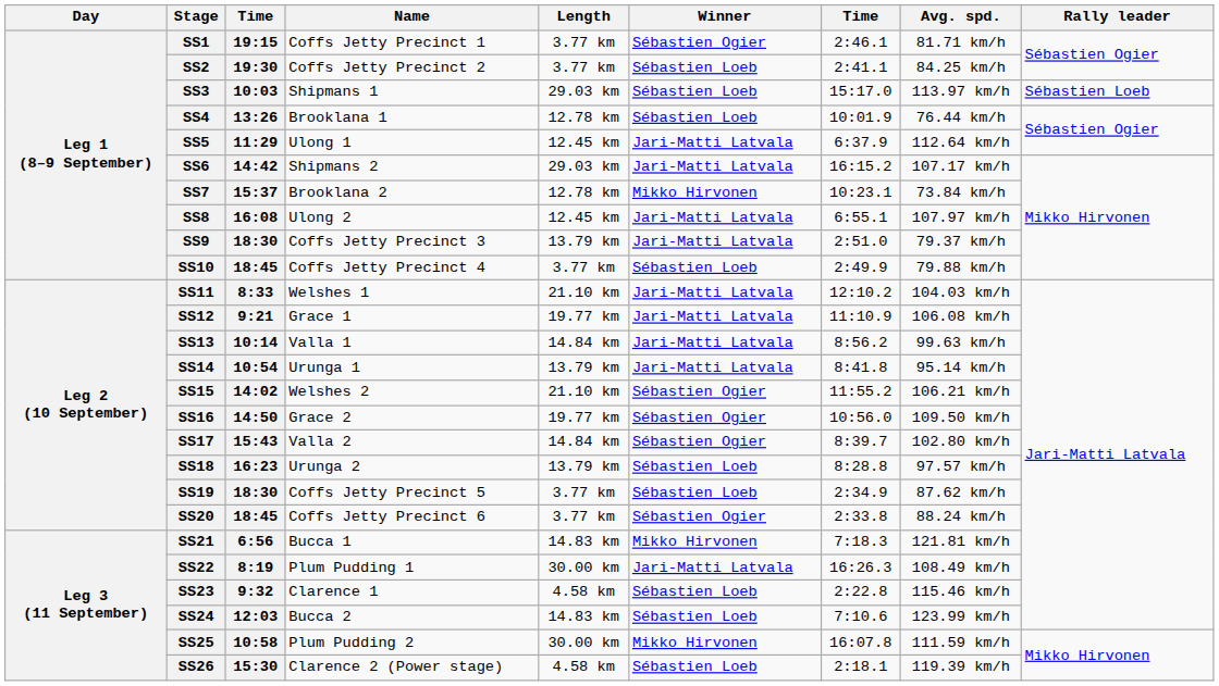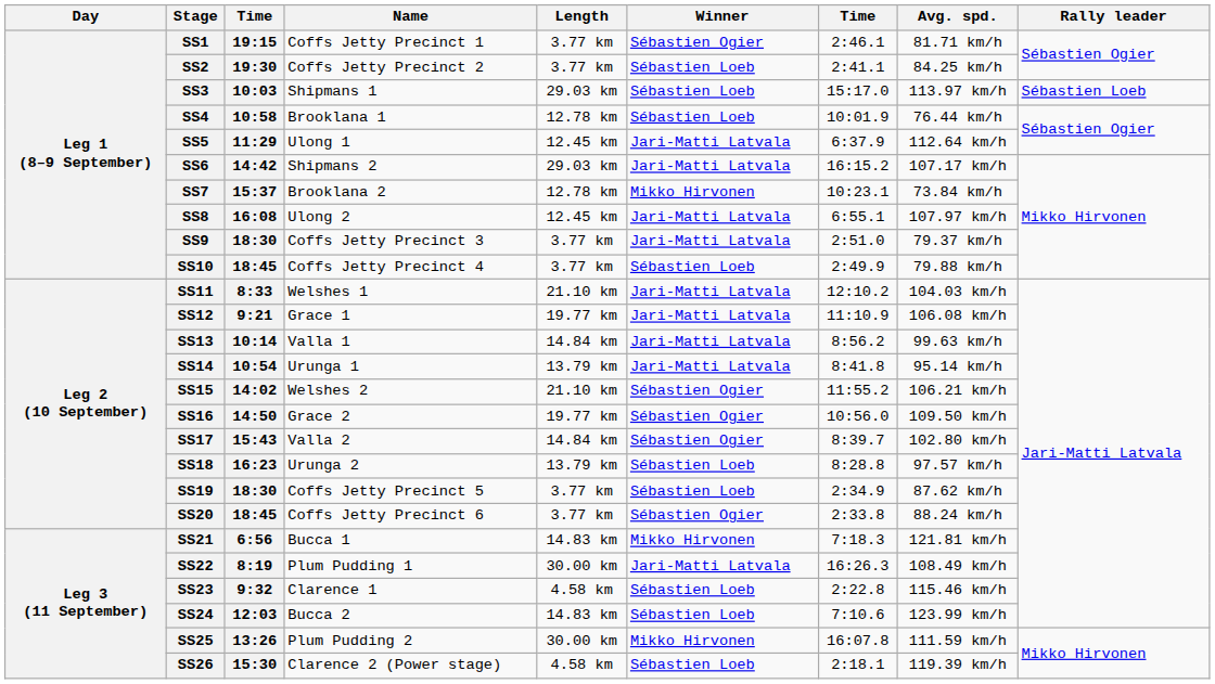 <table class="wikitable" width=100% style="text-align: center; font-size: 90%; max-width: 950px;">
 <tr>
 <th>Day</th>
 <th>Stage</th>
 <th>Time</th>
 <th>Name</th>
 <th>Length</th>
 <th>Winner</th>
 <th>Time</th>
 <th>Avg. spd.</th>
 <th>Rally leader</th>
 </tr>
 <tr>
 <th rowspan=10>Leg 1<br>(8–9 September)</th>
 <th>SS1</th>
 <th>19:15</th>
 <td align=left>Coffs Jetty Precinct 1</td>
 <td>3.77 km</td>
 <td align=left> <a href='#'>Sébastien Ogier</a></td>
 <td>2:46.1</td>
 <td>81.71 km/h</td>
 <td align=left rowspan=2> <a href='#'>Sébastien Ogier</a></td>
 </tr>
 <tr>
 <th>SS2</th>
 <th>19:30</th>
 <td align=left>Coffs Jetty Precinct 2</td>
 <td>3.77 km</td>
 <td align=left> <a href='#'>Sébastien Loeb</a></td>
 <td>2:41.1</td>
 <td>84.25 km/h</td>
 </tr>
 <tr>
 <th>SS3</th>
 <th>10:03</th>
 <td align=left>Shipmans 1</td>
 <td>29.03 km</td>
 <td align=left> <a href='#'>Sébastien Loeb</a></td>
 <td>15:17.0</td>
 <td>113.97 km/h</td>
 <td align=left> <a href='#'>Sébastien Loeb</a></td>
 </tr>
 <tr>
 <th>SS4</th>
-<th>13:26</th>
+<th>10:58</th>
 <td align=left>Brooklana 1</td>
 <td>12.78 km</td>
 <td align=left> <a href='#'>Sébastien Loeb</a></td>
 <td>10:01.9</td>
 <td>76.44 km/h</td>
 <td align=left rowspan=2> <a href='#'>Sébastien Ogier</a></td>
 </tr>
 <tr>
 <th>SS5</th>
 <th>11:29</th>
 <td align=left>Ulong 1</td>
 <td>12.45 km</td>
 <td align=left> <a href='#'>Jari-Matti Latvala</a></td>
 <td>6:37.9</td>
 <td>112.64 km/h</td>
 </tr>
 <tr>
 <th>SS6</th>
 <th>14:42</th>
 <td align=left>Shipmans 2</td>
 <td>29.03 km</td>
 <td align=left> <a href='#'>Jari-Matti Latvala</a></td>
 <td>16:15.2</td>
 <td>107.17 km/h</td>
 <td align=left rowspan=5> <a href='#'>Mikko Hirvonen</a></td>
 </tr>
 <tr>
 <th>SS7</th>
 <th>15:37</th>
 <td align=left>Brooklana 2</td>
 <td>12.78 km</td>
 <td align=left> <a href='#'>Mikko Hirvonen</a></td>
 <td>10:23.1</td>
 <td>73.84 km/h</td>
 </tr>
 <tr>
 <th>SS8</th>
 <th>16:08</th>
 <td align=left>Ulong 2</td>
 <td>12.45 km</td>
 <td align=left> <a href='#'>Jari-Matti Latvala</a></td>
 <td>6:55.1</td>
 <td>107.97 km/h</td>
 </tr>
 <tr>
 <th>SS9</th>
 <th>18:30</th>
 <td align=left>Coffs Jetty Precinct 3</td>
-<td>13.79 km</td>
+<td>3.77 km</td>
 <td align=left> <a href='#'>Jari-Matti Latvala</a></td>
 <td>2:51.0</td>
 <td>79.37 km/h</td>
 </tr>
 <tr>
 <th>SS10</th>
 <th>18:45</th>
 <td align=left>Coffs Jetty Precinct 4</td>
 <td>3.77 km</td>
 <td align=left> <a href='#'>Sébastien Loeb</a></td>
 <td>2:49.9</td>
 <td>79.88 km/h</td>
 </tr>
 <tr>
 <th rowspan=10>Leg 2<br>(10 September)</th>
 <th>SS11</th>
 <th>8:33</th>
 <td align=left>Welshes 1</td>
 <td>21.10 km</td>
 <td align=left> <a href='#'>Jari-Matti Latvala</a></td>
 <td>12:10.2</td>
 <td>104.03 km/h</td>
 <td align=left rowspan=14> <a href='#'>Jari-Matti Latvala</a></td>
 </tr>
 <tr>
 <th>SS12</th>
 <th>9:21</th>
 <td align=left>Grace 1</td>
 <td>19.77 km</td>
 <td align=left> <a href='#'>Jari-Matti Latvala</a></td>
 <td>11:10.9</td>
 <td>106.08 km/h</td>
 </tr>
 <tr>
 <th>SS13</th>
 <th>10:14</th>
 <td align=left>Valla 1</td>
 <td>14.84 km</td>
 <td align=left> <a href='#'>Jari-Matti Latvala</a></td>
 <td>8:56.2</td>
 <td>99.63 km/h</td>
 </tr>
 <tr>
 <th>SS14</th>
 <th>10:54</th>
 <td align=left>Urunga 1</td>
 <td>13.79 km</td>
 <td align=left> <a href='#'>Jari-Matti Latvala</a></td>
 <td>8:41.8</td>
 <td>95.14 km/h</td>
 </tr>
 <tr>
 <th>SS15</th>
 <th>14:02</th>
 <td align=left>Welshes 2</td>
 <td>21.10 km</td>
 <td align=left> <a href='#'>Sébastien Ogier</a></td>
 <td>11:55.2</td>
 <td>106.21 km/h</td>
 </tr>
 <tr>
 <th>SS16</th>
 <th>14:50</th>
 <td align=left>Grace 2</td>
 <td>19.77 km</td>
 <td align=left> <a href='#'>Sébastien Ogier</a></td>
 <td>10:56.0</td>
 <td>109.50 km/h</td>
 </tr>
 <tr>
 <th>SS17</th>
 <th>15:43</th>
 <td align=left>Valla 2</td>
 <td>14.84 km</td>
 <td align=left> <a href='#'>Sébastien Ogier</a></td>
 <td>8:39.7</td>
 <td>102.80 km/h</td>
 </tr>
 <tr>
 <th>SS18</th>
 <th>16:23</th>
 <td align=left>Urunga 2</td>
 <td>13.79 km</td>
 <td align=left> <a href='#'>Sébastien Loeb</a></td>
 <td>8:28.8</td>
 <td>97.57 km/h</td>
 </tr>
 <tr>
 <th>SS19</th>
 <th>18:30</th>
 <td align=left>Coffs Jetty Precinct 5</td>
 <td>3.77 km</td>
 <td align=left> <a href='#'>Sébastien Loeb</a></td>
 <td>2:34.9</td>
 <td>87.62 km/h</td>
 </tr>
 <tr>
 <th>SS20</th>
 <th>18:45</th>
 <td align=left>Coffs Jetty Precinct 6</td>
 <td>3.77 km</td>
 <td align=left> <a href='#'>Sébastien Ogier</a></td>
 <td>2:33.8</td>
 <td>88.24 km/h</td>
 </tr>
 <tr>
 <th rowspan=6>Leg 3<br>(11 September)</th>
 <th>SS21</th>
 <th>6:56</th>
 <td align=left>Bucca 1</td>
 <td>14.83 km</td>
 <td align=left> <a href='#'>Mikko Hirvonen</a></td>
 <td>7:18.3</td>
 <td>121.81 km/h</td>
 </tr>
 <tr>
 <th>SS22</th>
 <th>8:19</th>
 <td align=left>Plum Pudding 1</td>
 <td>30.00 km</td>
 <td align=left> <a href='#'>Jari-Matti Latvala</a></td>
 <td>16:26.3</td>
 <td>108.49 km/h</td>
 </tr>
 <tr>
 <th>SS23</th>
 <th>9:32</th>
 <td align=left>Clarence 1</td>
 <td>4.58 km</td>
 <td align=left> <a href='#'>Sébastien Loeb</a></td>
 <td>2:22.8</td>
 <td>115.46 km/h</td>
 </tr>
 <tr>
 <th>SS24</th>
 <th>12:03</th>
 <td align=left>Bucca 2</td>
 <td>14.83 km</td>
 <td align=left> <a href='#'>Sébastien Loeb</a></td>
 <td>7:10.6</td>
 <td>123.99 km/h</td>
 </tr>
 <tr>
 <th>SS25</th>
-<th>10:58</th>
+<th>13:26</th>
 <td align=left>Plum Pudding 2</td>
 <td>30.00 km</td>
 <td align=left> <a href='#'>Mikko Hirvonen</a></td>
 <td>16:07.8</td>
 <td>111.59 km/h</td>
 <td align=left rowspan=2> <a href='#'>Mikko Hirvonen</a></td>
 </tr>
 <tr>
 <th>SS26</th>
 <th>15:30</th>
 <td align=left>Clarence 2 (Power stage)</td>
 <td>4.58 km</td>
 <td align=left> <a href='#'>Sébastien Loeb</a></td>
 <td>2:18.1</td>
 <td>119.39 km/h</td>
 </tr>
 </table>
